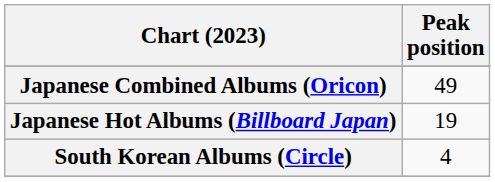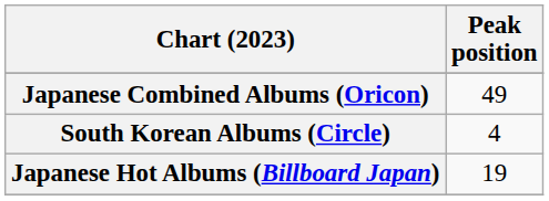 <table class="wikitable sortable plainrowheaders" style="text-align:center;">
 <tr>
 <th scope="col">Chart (2023)</th>
 <th scope="col">Peak<br>position</th>
 </tr>
 <tr>
 </tr>
 <tr>
 <th scope="row">Japanese Combined Albums (<a href='#'>Oricon</a>)</th>
 <td>49</td>
 </tr>
 <tr>
+<th scope="row">South Korean Albums (<a href='#'>Circle</a>)</th>
+<td>4</td>
+</tr>
+<tr>
 <th scope="row">Japanese Hot Albums (<em><a href='#'>Billboard Japan</a></em>)</th>
 <td>19</td>
 </tr>
 <tr>
-<th scope="row">South Korean Albums (<a href='#'>Circle</a>)</th>
-<td>4</td>
-</tr>
-<tr>
 </tr>
 </table>
